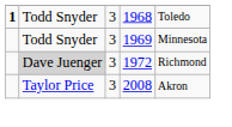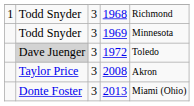 <table class="wikitable">
 <tr>
 </tr>
 <tr>
-<td><strong>1</strong></td>
+<td>1</td>
 <td>Todd Snyder</td>
 <td>3</td>
 <td><a href='#'>1968</a></td>
-<td style="font-size:80%;">Toledo</td>
+<td style="font-size:80%;">Richmond</td>
 </tr>
 <tr>
 <td></td>
 <td>Todd Snyder</td>
 <td>3</td>
 <td><a href='#'>1969</a></td>
 <td style="font-size:80%;">Minnesota</td>
 </tr>
 <tr>
 <td></td>
 <td style="background: lightgrey;">Dave Juenger</td>
 <td>3</td>
 <td><a href='#'>1972</a></td>
-<td style="font-size:80%;">Richmond</td>
+<td style="font-size:80%;">Toledo</td>
 </tr>
 <tr>
 <td></td>
 <td><a href='#'>Taylor Price</a></td>
 <td>3</td>
 <td><a href='#'>2008</a></td>
 <td style="font-size:80%;">Akron</td>
 </tr>
+<tr>
+<td></td>
+<td><a href='#'>Donte Foster</a></td>
+<td>3</td>
+<td><a href='#'>2013</a></td>
+<td style="font-size:80%;">Miami (Ohio)</td>
+</tr>
 </table>
